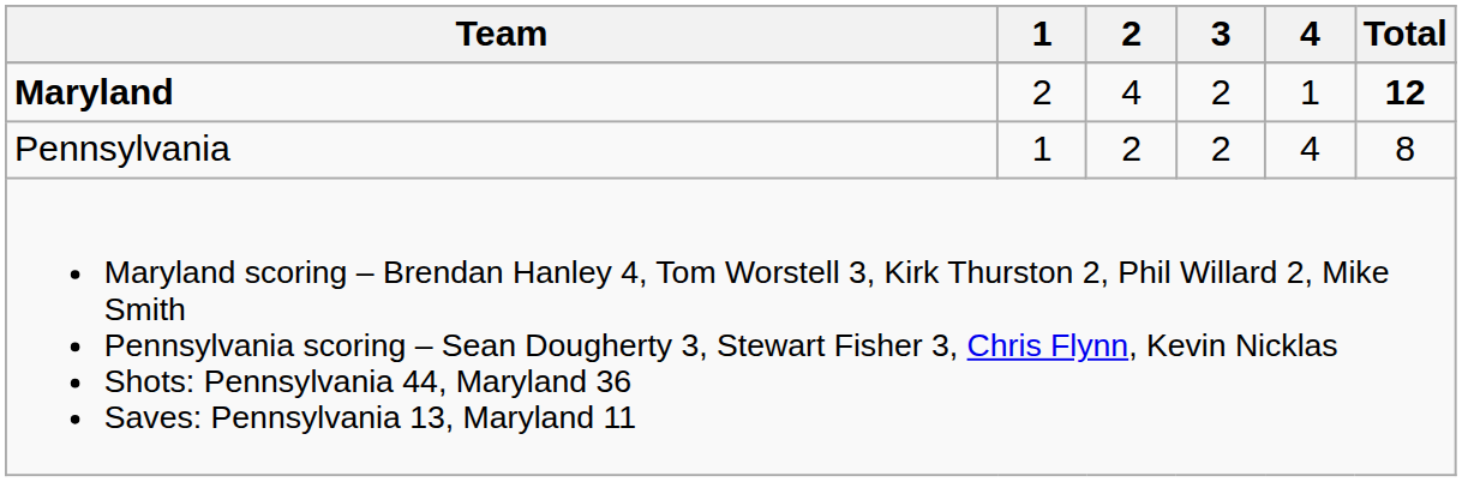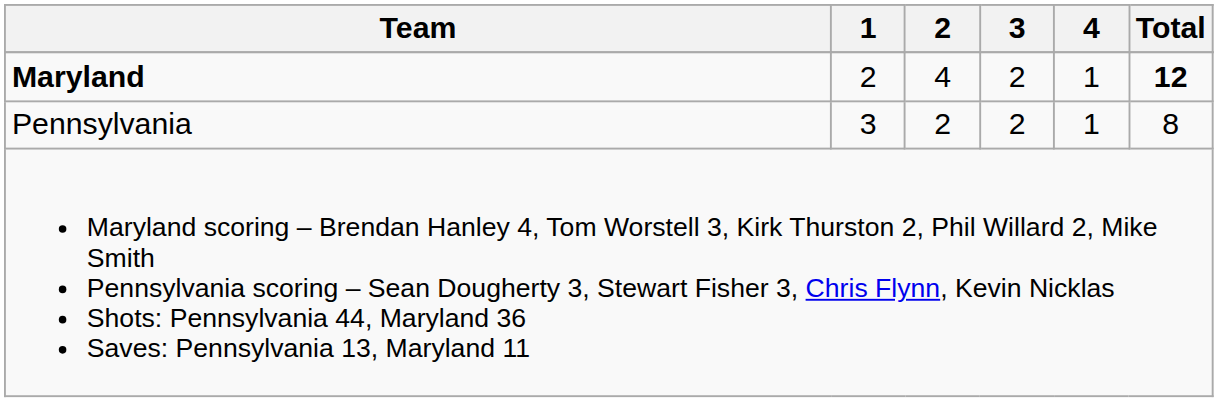 <table class="wikitable" style="text-align:center; max-width:40em">
 <tr>
 <th>Team</th>
 <th style="width:2em">1</th>
 <th style="width:2em">2</th>
 <th style="width:2em">3</th>
 <th style="width:2em">4</th>
 <th style="width:2em">Total</th>
 </tr>
 <tr>
 </tr>
 <tr>
 <td style="text-align:left"><strong>Maryland</strong></td>
 <td>2</td>
 <td>4</td>
 <td>2</td>
 <td>1</td>
 <td><strong>12</strong></td>
 </tr>
 <tr>
 <td style="text-align:left">Pennsylvania</td>
-<td>1</td>
+<td>3</td>
 <td>2</td>
 <td>2</td>
-<td>4</td>
+<td>1</td>
 <td>8</td>
 </tr>
 <tr>
 <td colspan=6 style="text-align:left; font-size:88%;"><br><ul><li>Maryland scoring – Brendan Hanley 4, Tom Worstell 3, Kirk Thurston 2, Phil Willard 2, Mike Smith</li><li>Pennsylvania scoring – Sean Dougherty 3, Stewart Fisher 3, <a href='#'>Chris Flynn</a>, Kevin Nicklas</li><li>Shots: Pennsylvania 44, Maryland 36</li><li>Saves: Pennsylvania 13, Maryland 11</li></ul></td>
 </tr>
 </table>
